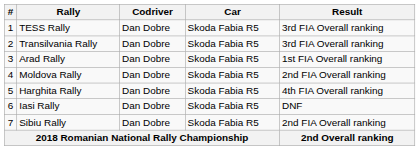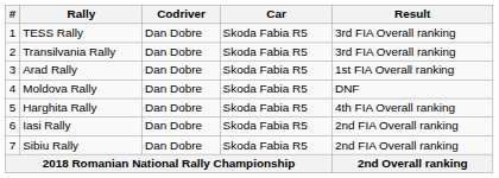 <table class="wikitable" width="75%">
 <tr>
 <th>#</th>
 <th>Rally</th>
 <th>Codriver</th>
 <th>Car</th>
 <th>Result</th>
 </tr>
 <tr>
 <td align="center">1</td>
 <td>TESS Rally</td>
 <td>Dan Dobre</td>
 <td>Skoda Fabia R5</td>
 <td>3rd FIA Overall ranking</td>
 </tr>
 <tr>
 <td align="center">2</td>
 <td>Transilvania Rally</td>
 <td>Dan Dobre</td>
 <td>Skoda Fabia R5</td>
 <td>3rd FIA Overall ranking</td>
 </tr>
 <tr>
 <td align="center">3</td>
 <td>Arad Rally</td>
 <td>Dan Dobre</td>
 <td>Skoda Fabia R5</td>
 <td>1st FIA Overall ranking</td>
 </tr>
 <tr>
 <td align="center">4</td>
 <td>Moldova Rally</td>
 <td>Dan Dobre</td>
 <td>Skoda Fabia R5</td>
-<td>2nd FIA Overall ranking</td>
+<td>DNF</td>
 </tr>
 <tr>
 <td align="center">5</td>
 <td>Harghita Rally</td>
 <td>Dan Dobre</td>
 <td>Skoda Fabia R5</td>
 <td>4th FIA Overall ranking</td>
 </tr>
 <tr>
 <td align="center">6</td>
 <td>Iasi Rally</td>
 <td>Dan Dobre</td>
 <td>Skoda Fabia R5</td>
-<td>DNF</td>
+<td>2nd FIA Overall ranking</td>
 </tr>
 <tr>
 <td align="center">7</td>
 <td>Sibiu Rally</td>
 <td>Dan Dobre</td>
 <td>Skoda Fabia R5</td>
 <td>2nd FIA Overall ranking</td>
 </tr>
 <tr>
 <th scope="row" colspan=4>2018 Romanian National Rally Championship</th>
 <th>2nd Overall ranking</th>
 </tr>
 </table>
